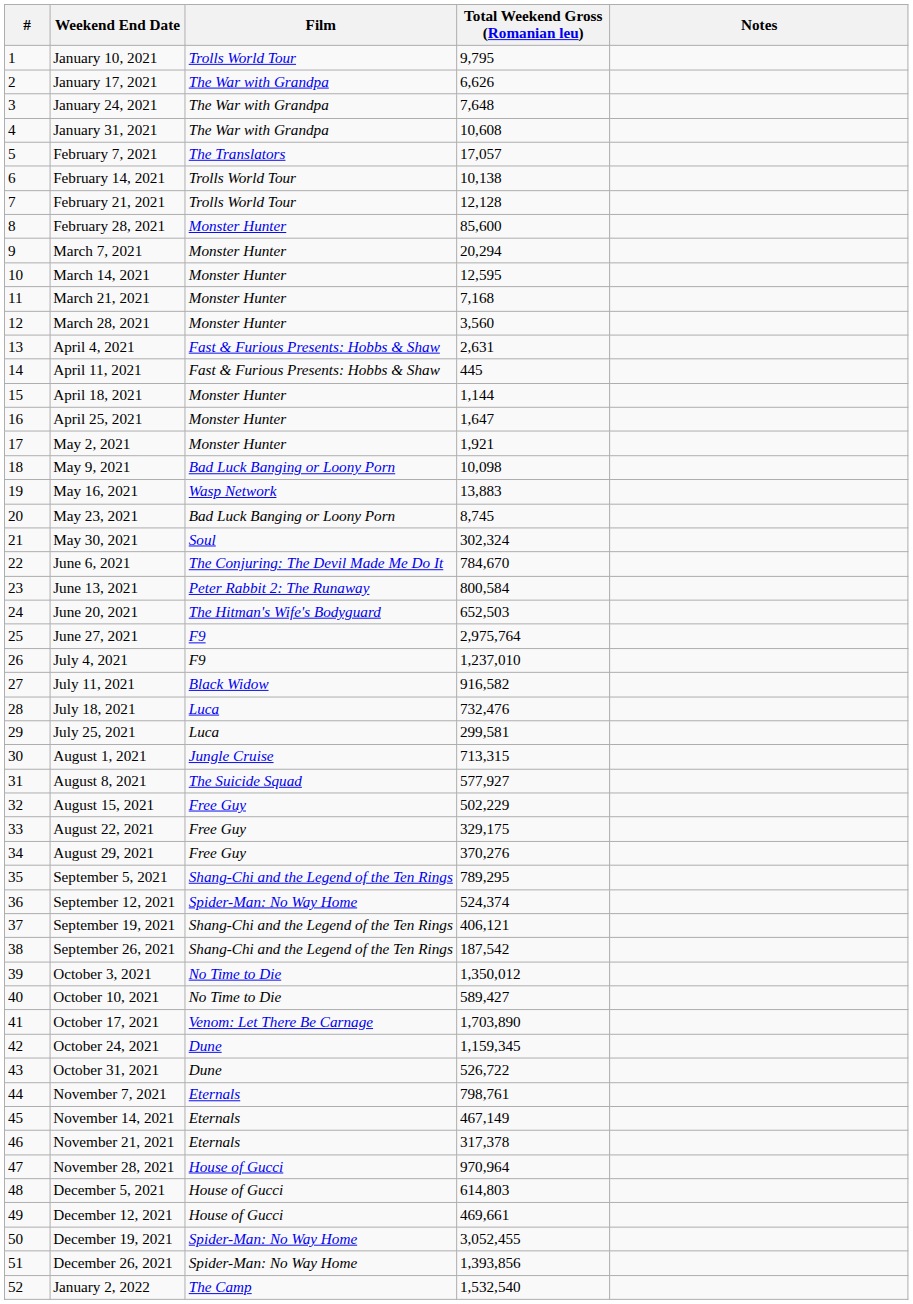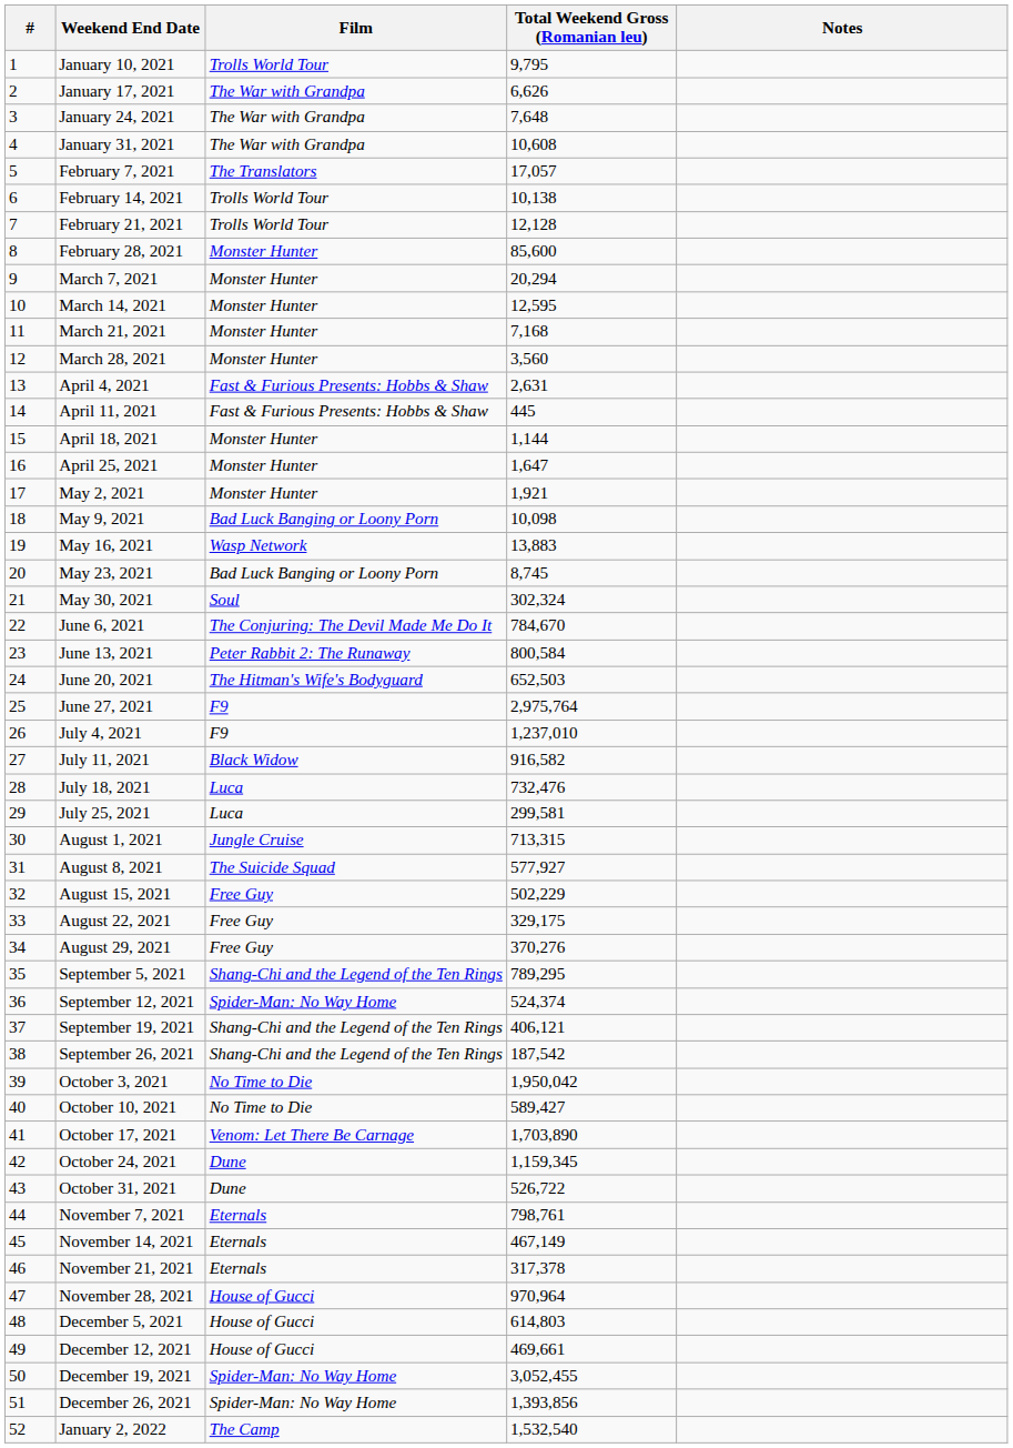 <table class="wikitable sortable">
 <tr>
 <th width="5%">#</th>
 <th width="15%">Weekend End Date</th>
 <th width="30%">Film</th>
 <th width="17%">Total Weekend Gross<br>(<a href='#'>Romanian leu</a>)</th>
 <th width="33%">Notes</th>
 </tr>
 <tr>
 <td>1</td>
 <td>January 10, 2021</td>
 <td><em><a href='#'>Trolls World Tour</a></em></td>
 <td> 9,795</td>
 <td></td>
 </tr>
 <tr>
 <td>2</td>
 <td>January 17, 2021</td>
 <td><em><a href='#'>The War with Grandpa</a></em></td>
 <td> 6,626</td>
 <td></td>
 </tr>
 <tr>
 <td>3</td>
 <td>January 24, 2021</td>
 <td><em>The War with Grandpa</em></td>
 <td> 7,648</td>
 <td></td>
 </tr>
 <tr>
 <td>4</td>
 <td>January 31, 2021</td>
 <td><em>The War with Grandpa</em></td>
 <td> 10,608</td>
 <td></td>
 </tr>
 <tr>
 <td>5</td>
 <td>February 7, 2021</td>
 <td><em><a href='#'>The Translators</a></em></td>
 <td> 17,057</td>
 <td></td>
 </tr>
 <tr>
 <td>6</td>
 <td>February 14, 2021</td>
 <td><em>Trolls World Tour</em></td>
 <td> 10,138</td>
 <td></td>
 </tr>
 <tr>
 <td>7</td>
 <td>February 21, 2021</td>
 <td><em>Trolls World Tour</em></td>
 <td> 12,128</td>
 <td></td>
 </tr>
 <tr>
 <td>8</td>
 <td>February 28, 2021</td>
 <td><em><a href='#'>Monster Hunter</a></em></td>
 <td> 85,600</td>
 <td></td>
 </tr>
 <tr>
 <td>9</td>
 <td>March 7, 2021</td>
 <td><em>Monster Hunter</em></td>
 <td> 20,294</td>
 <td></td>
 </tr>
 <tr>
 <td>10</td>
 <td>March 14, 2021</td>
 <td><em>Monster Hunter</em></td>
 <td> 12,595</td>
 <td></td>
 </tr>
 <tr>
 <td>11</td>
 <td>March 21, 2021</td>
 <td><em>Monster Hunter</em></td>
 <td> 7,168</td>
 <td></td>
 </tr>
 <tr>
 <td>12</td>
 <td>March 28, 2021</td>
 <td><em>Monster Hunter</em></td>
 <td> 3,560</td>
 <td></td>
 </tr>
 <tr>
 <td>13</td>
 <td>April 4, 2021</td>
 <td><em><a href='#'>Fast & Furious Presents: Hobbs & Shaw</a></em></td>
 <td> 2,631</td>
 <td></td>
 </tr>
 <tr>
 <td>14</td>
 <td>April 11, 2021</td>
 <td><em>Fast & Furious Presents: Hobbs & Shaw</em></td>
 <td> 445</td>
 <td></td>
 </tr>
 <tr>
 <td>15</td>
 <td>April 18, 2021</td>
 <td><em>Monster Hunter</em></td>
 <td> 1,144</td>
 <td></td>
 </tr>
 <tr>
 <td>16</td>
 <td>April 25, 2021</td>
 <td><em>Monster Hunter</em></td>
 <td> 1,647</td>
 <td></td>
 </tr>
 <tr>
 <td>17</td>
 <td>May 2, 2021</td>
 <td><em>Monster Hunter</em></td>
 <td> 1,921</td>
 <td></td>
 </tr>
 <tr>
 <td>18</td>
 <td>May 9, 2021</td>
 <td><em><a href='#'>Bad Luck Banging or Loony Porn</a></em></td>
 <td> 10,098</td>
 <td></td>
 </tr>
 <tr>
 <td>19</td>
 <td>May 16, 2021</td>
 <td><em><a href='#'>Wasp Network</a></em></td>
 <td> 13,883</td>
 <td></td>
 </tr>
 <tr>
 <td>20</td>
 <td>May 23, 2021</td>
 <td><em>Bad Luck Banging or Loony Porn</em></td>
 <td> 8,745</td>
 <td></td>
 </tr>
 <tr>
 <td>21</td>
 <td>May 30, 2021</td>
 <td><em><a href='#'>Soul</a></em></td>
 <td> 302,324</td>
 <td></td>
 </tr>
 <tr>
 <td>22</td>
 <td>June 6, 2021</td>
 <td><em><a href='#'>The Conjuring: The Devil Made Me Do It</a></em></td>
 <td> 784,670</td>
 <td></td>
 </tr>
 <tr>
 <td>23</td>
 <td>June 13, 2021</td>
 <td><em><a href='#'>Peter Rabbit 2: The Runaway</a></em></td>
 <td> 800,584</td>
 <td></td>
 </tr>
 <tr>
 <td>24</td>
 <td>June 20, 2021</td>
 <td><em><a href='#'>The Hitman's Wife's Bodyguard</a></em></td>
 <td> 652,503</td>
 <td></td>
 </tr>
 <tr>
 <td>25</td>
 <td>June 27, 2021</td>
 <td><em><a href='#'>F9</a></em></td>
 <td>2,975,764</td>
 <td></td>
 </tr>
 <tr>
 <td>26</td>
 <td>July 4, 2021</td>
 <td><em>F9</em></td>
 <td>1,237,010</td>
 <td></td>
 </tr>
 <tr>
 <td>27</td>
 <td>July 11, 2021</td>
 <td><em><a href='#'>Black Widow</a></em></td>
 <td> 916,582</td>
 <td></td>
 </tr>
 <tr>
 <td>28</td>
 <td>July 18, 2021</td>
 <td><em><a href='#'>Luca</a></em></td>
 <td> 732,476</td>
 <td></td>
 </tr>
 <tr>
 <td>29</td>
 <td>July 25, 2021</td>
 <td><em>Luca</em></td>
 <td> 299,581</td>
 <td></td>
 </tr>
 <tr>
 <td>30</td>
 <td>August 1, 2021</td>
 <td><em><a href='#'>Jungle Cruise</a></em></td>
 <td> 713,315</td>
 <td></td>
 </tr>
 <tr>
 <td>31</td>
 <td>August 8, 2021</td>
 <td><em><a href='#'>The Suicide Squad</a></em></td>
 <td> 577,927</td>
 <td></td>
 </tr>
 <tr>
 <td>32</td>
 <td>August 15, 2021</td>
 <td><em><a href='#'>Free Guy</a></em></td>
 <td> 502,229</td>
 <td></td>
 </tr>
 <tr>
 <td>33</td>
 <td>August 22, 2021</td>
 <td><em>Free Guy</em></td>
 <td> 329,175</td>
 <td></td>
 </tr>
 <tr>
 <td>34</td>
 <td>August 29, 2021</td>
 <td><em>Free Guy</em></td>
 <td> 370,276</td>
 <td></td>
 </tr>
 <tr>
 <td>35</td>
 <td>September 5, 2021</td>
 <td><em><a href='#'>Shang-Chi and the Legend of the Ten Rings</a></em></td>
 <td> 789,295</td>
 <td></td>
 </tr>
 <tr>
 <td>36</td>
 <td>September 12, 2021</td>
 <td><em><a href='#'>Spider-Man: No Way Home</a></em></td>
 <td> 524,374</td>
 <td></td>
 </tr>
 <tr>
 <td>37</td>
 <td>September 19, 2021</td>
 <td><em>Shang-Chi and the Legend of the Ten Rings</em></td>
 <td> 406,121</td>
 <td></td>
 </tr>
 <tr>
 <td>38</td>
 <td>September 26, 2021</td>
 <td><em>Shang-Chi and the Legend of the Ten Rings</em></td>
 <td> 187,542</td>
 <td></td>
 </tr>
 <tr>
 <td>39</td>
 <td>October 3, 2021</td>
 <td><em><a href='#'>No Time to Die</a></em></td>
-<td>1,350,012</td>
+<td>1,950,042</td>
 <td></td>
 </tr>
 <tr>
 <td>40</td>
 <td>October 10, 2021</td>
 <td><em>No Time to Die</em></td>
 <td> 589,427</td>
 <td></td>
 </tr>
 <tr>
 <td>41</td>
 <td>October 17, 2021</td>
 <td><em><a href='#'>Venom: Let There Be Carnage</a></em></td>
 <td>1,703,890</td>
 <td></td>
 </tr>
 <tr>
 <td>42</td>
 <td>October 24, 2021</td>
 <td><em><a href='#'>Dune</a></em></td>
 <td>1,159,345</td>
 <td></td>
 </tr>
 <tr>
 <td>43</td>
 <td>October 31, 2021</td>
 <td><em>Dune</em></td>
 <td> 526,722</td>
 <td></td>
 </tr>
 <tr>
 <td>44</td>
 <td>November 7, 2021</td>
 <td><em><a href='#'>Eternals</a></em></td>
 <td> 798,761</td>
 <td></td>
 </tr>
 <tr>
 <td>45</td>
 <td>November 14, 2021</td>
 <td><em>Eternals</em></td>
 <td> 467,149</td>
 <td></td>
 </tr>
 <tr>
 <td>46</td>
 <td>November 21, 2021</td>
 <td><em>Eternals</em></td>
 <td> 317,378</td>
 <td></td>
 </tr>
 <tr>
 <td>47</td>
 <td>November 28, 2021</td>
 <td><em><a href='#'>House of Gucci</a></em></td>
 <td> 970,964</td>
 <td></td>
 </tr>
 <tr>
 <td>48</td>
 <td>December 5, 2021</td>
 <td><em>House of Gucci</em></td>
 <td> 614,803</td>
 <td></td>
 </tr>
 <tr>
 <td>49</td>
 <td>December 12, 2021</td>
 <td><em>House of Gucci</em></td>
 <td> 469,661</td>
 <td></td>
 </tr>
 <tr>
 <td>50</td>
 <td>December 19, 2021</td>
 <td><em><a href='#'>Spider-Man: No Way Home</a></em></td>
 <td>3,052,455</td>
 <td></td>
 </tr>
 <tr>
 <td>51</td>
 <td>December 26, 2021</td>
 <td><em>Spider-Man: No Way Home</em></td>
 <td>1,393,856</td>
 <td></td>
 </tr>
 <tr>
 <td>52</td>
 <td>January 2, 2022</td>
 <td><em><a href='#'>The Camp</a></em></td>
 <td>1,532,540</td>
 <td></td>
 </tr>
 </table>
